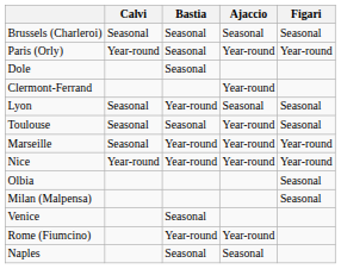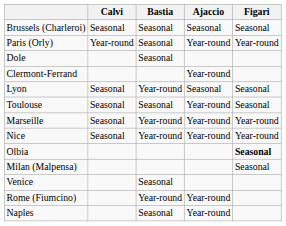 <table class="wikitable">
 <tr>
 <th></th>
 <th>Calvi</th>
 <th>Bastia</th>
 <th>Ajaccio</th>
 <th>Figari</th>
 </tr>
 <tr>
 <td>Brussels (Charleroi)</td>
 <td>Seasonal</td>
 <td>Seasonal</td>
 <td>Seasonal</td>
 <td>Seasonal</td>
 </tr>
 <tr>
 <td>Paris (Orly)</td>
 <td>Year-round</td>
 <td>Seasonal</td>
 <td>Year-round</td>
 <td>Year-round</td>
 </tr>
 <tr>
 <td>Dole</td>
 <td></td>
 <td>Seasonal</td>
 <td></td>
 <td></td>
 </tr>
 <tr>
 <td>Clermont-Ferrand</td>
 <td></td>
 <td></td>
 <td>Year-round</td>
 <td></td>
 </tr>
 <tr>
 <td>Lyon</td>
 <td>Seasonal</td>
 <td>Year-round</td>
 <td>Seasonal</td>
 <td>Seasonal</td>
 </tr>
 <tr>
 <td>Toulouse</td>
 <td>Seasonal</td>
 <td>Seasonal</td>
 <td>Year-round</td>
 <td>Seasonal</td>
 </tr>
 <tr>
 <td>Marseille</td>
 <td>Seasonal</td>
 <td>Year-round</td>
 <td>Year-round</td>
 <td>Year-round</td>
 </tr>
 <tr>
 <td>Nice</td>
-<td>Year-round</td>
+<td>Seasonal</td>
 <td>Year-round</td>
 <td>Year-round</td>
 <td>Year-round</td>
 </tr>
 <tr>
 <td>Olbia</td>
 <td></td>
 <td></td>
 <td></td>
-<td>Seasonal</td>
+<td><strong>Seasonal</strong></td>
 </tr>
 <tr>
 <td>Milan (Malpensa)</td>
 <td></td>
 <td></td>
 <td></td>
 <td>Seasonal</td>
 </tr>
 <tr>
 <td>Venice</td>
 <td></td>
 <td>Seasonal</td>
 <td></td>
 <td></td>
 </tr>
 <tr>
 <td>Rome (Fiumcino)</td>
 <td></td>
 <td>Year-round</td>
 <td>Year-round</td>
 <td></td>
 </tr>
 <tr>
 <td>Naples</td>
 <td></td>
 <td>Seasonal</td>
-<td>Seasonal</td>
+<td>Year-round</td>
 <td></td>
 </tr>
 </table>
